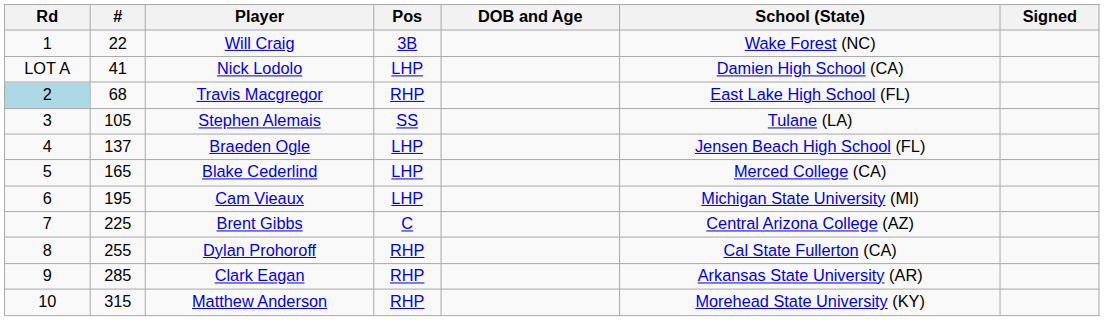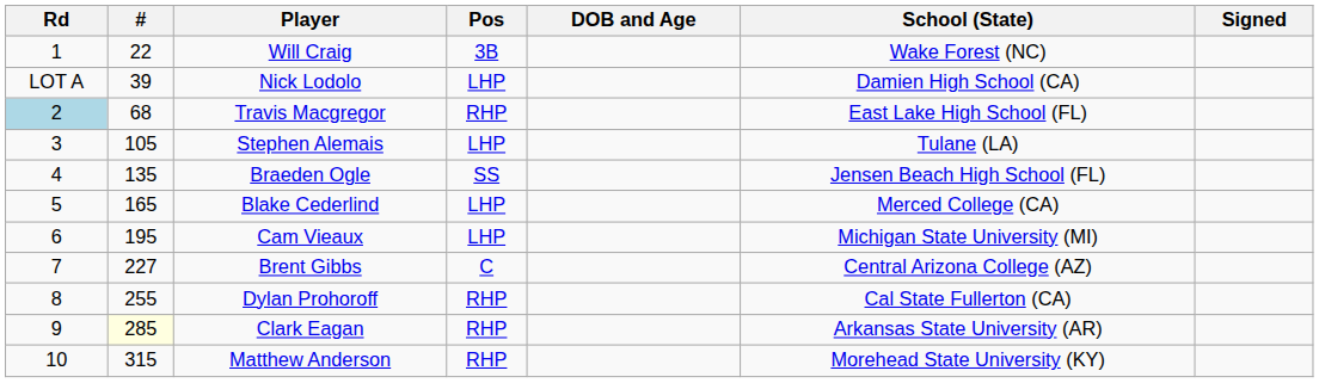 <table class="wikitable sortable" style="text-align:center;" width="85%">
 <tr>
 <th>Rd</th>
 <th>#</th>
 <th>Player</th>
 <th>Pos</th>
 <th>DOB and Age</th>
 <th>School (State)</th>
 <th>Signed</th>
 </tr>
 <tr>
 <td>1</td>
 <td>22</td>
 <td><a href='#'>Will Craig</a></td>
 <td><a href='#'>3B</a></td>
 <td></td>
 <td><a href='#'>Wake Forest</a> (NC)</td>
 <td></td>
 </tr>
 <tr>
 <td>LOT A</td>
-<td>41</td>
+<td>39</td>
 <td><a href='#'>Nick Lodolo</a></td>
 <td><a href='#'>LHP</a></td>
 <td></td>
 <td><a href='#'>Damien High School</a> (CA)</td>
 <td></td>
 </tr>
 <tr>
 <td style="background: lightblue;">2</td>
 <td>68</td>
 <td><a href='#'>Travis Macgregor</a></td>
 <td><a href='#'>RHP</a></td>
 <td></td>
 <td><a href='#'>East Lake High School</a> (FL)</td>
 <td></td>
 </tr>
 <tr>
 <td>3</td>
 <td>105</td>
 <td><a href='#'>Stephen Alemais</a></td>
-<td><a href='#'>SS</a></td>
+<td><a href='#'>LHP</a></td>
 <td></td>
 <td><a href='#'>Tulane</a> (LA)</td>
 <td></td>
 </tr>
 <tr>
 <td>4</td>
-<td>137</td>
+<td>135</td>
 <td><a href='#'>Braeden Ogle</a></td>
-<td><a href='#'>LHP</a></td>
+<td><a href='#'>SS</a></td>
 <td></td>
 <td><a href='#'>Jensen Beach High School</a> (FL)</td>
 <td></td>
 </tr>
 <tr>
 <td>5</td>
 <td>165</td>
 <td><a href='#'>Blake Cederlind</a></td>
 <td><a href='#'>LHP</a></td>
 <td></td>
 <td><a href='#'>Merced College</a> (CA)</td>
 <td></td>
 </tr>
 <tr>
 <td>6</td>
 <td>195</td>
 <td><a href='#'>Cam Vieaux</a></td>
 <td><a href='#'>LHP</a></td>
 <td></td>
 <td><a href='#'>Michigan State University</a> (MI)</td>
 <td></td>
 </tr>
 <tr>
 <td>7</td>
-<td>225</td>
+<td>227</td>
 <td><a href='#'>Brent Gibbs</a></td>
 <td><a href='#'>C</a></td>
 <td></td>
 <td><a href='#'>Central Arizona College</a> (AZ)</td>
 <td></td>
 </tr>
 <tr>
 <td>8</td>
 <td>255</td>
 <td><a href='#'>Dylan Prohoroff</a></td>
 <td><a href='#'>RHP</a></td>
 <td></td>
 <td><a href='#'>Cal State Fullerton</a> (CA)</td>
 <td></td>
 </tr>
 <tr>
 <td>9</td>
-<td>285</td>
+<td style="background: lightyellow;">285</td>
 <td><a href='#'>Clark Eagan</a></td>
 <td><a href='#'>RHP</a></td>
 <td></td>
 <td><a href='#'>Arkansas State University</a> (AR)</td>
 <td></td>
 </tr>
 <tr>
 <td>10</td>
 <td>315</td>
 <td><a href='#'>Matthew Anderson</a></td>
 <td><a href='#'>RHP</a></td>
 <td></td>
 <td><a href='#'>Morehead State University</a> (KY)</td>
 <td></td>
 </tr>
 </table>
